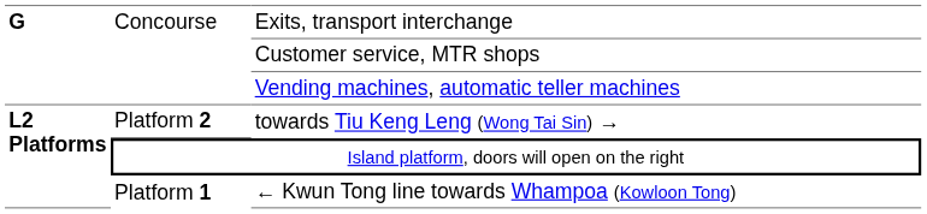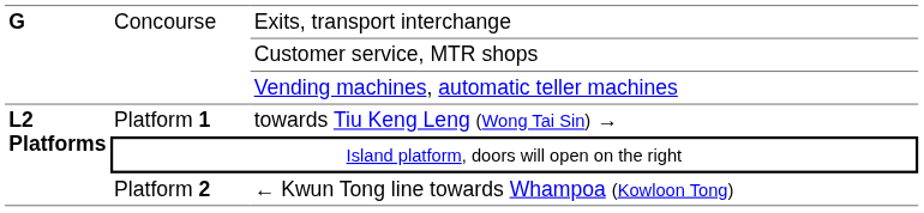 <table border=0 cellspacing=0 cellpadding=3>
 <tr>
 <td style="border-bottom:solid 1px gray;border-top:solid 1px gray;width:50px;vertical-align:top;" rowspan=3><strong>G</strong></td>
 <td style="border-top:solid 1px gray;border-bottom:solid 1px gray;width:100px;vertical-align:top;" rowspan=3>Concourse</td>
 <td style="border-top:solid 1px gray;width:500px;vertical-align:top;">Exits, transport interchange</td>
 </tr>
 <tr>
 <td style="border-top:solid 1px gray;">Customer service, MTR shops</td>
 </tr>
 <tr>
 <td style="border-top:solid 1px gray;border-bottom:solid 1px gray;"><a href='#'>Vending machines</a>, <a href='#'>automatic teller machines</a></td>
 </tr>
 <tr>
 <td style="border-bottom:solid 1px gray;vertical-align:top;" rowspan=3><strong>L2<br>Platforms</strong></td>
-<td style="border-bottom:solid 1px gray;">Platform <span><strong>2</strong></span></td>
+<td>Platform <span><strong>1</strong></span></td>
 <td>  towards <a href='#'>Tiu Keng Leng</a> <small>(<a href='#'>Wong Tai Sin</a>)</small> →</td>
 </tr>
 <tr>
 <td style="border-top:solid 2px black;border-right:solid 2px black;border-left:solid 2px black;border-bottom:solid 2px black;text-align:center;" colspan=2><small><a href='#'>Island platform</a>, doors will open on the right</small></td>
 </tr>
 <tr>
-<td>Platform <span><strong>1</strong></span></td>
+<td style="border-bottom:solid 1px gray;">Platform <span><strong>2</strong></span></td>
 <td style="border-bottom:solid 1px gray;">←  Kwun Tong line towards <a href='#'>Whampoa</a> <small>(<a href='#'>Kowloon Tong</a>)</small></td>
 </tr>
 </table>
